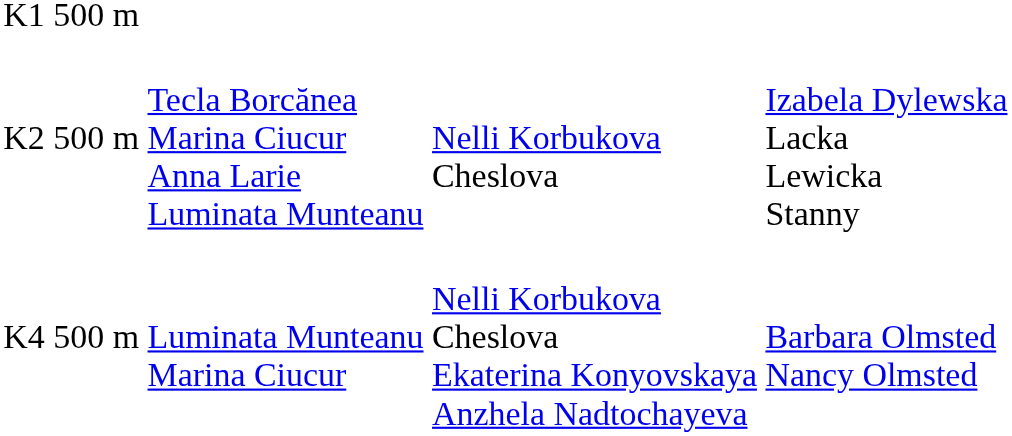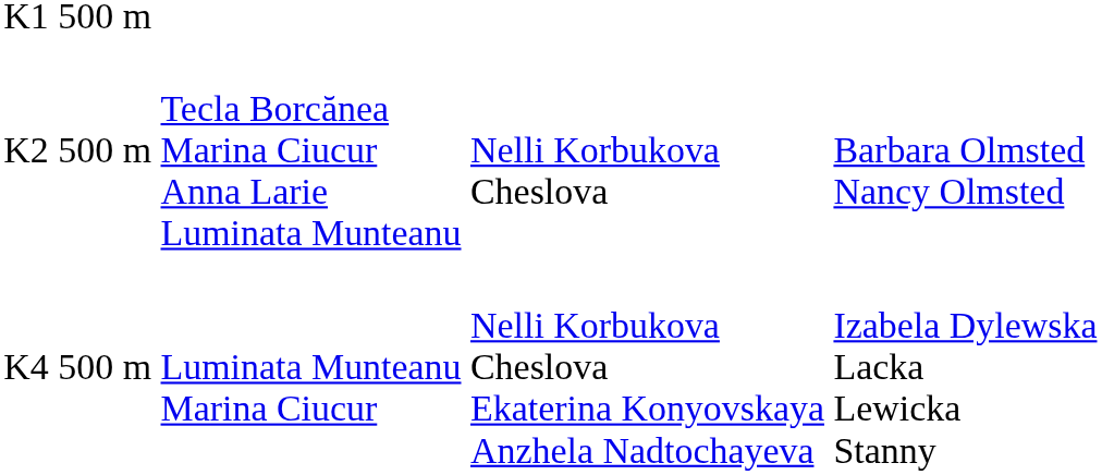 <table>
 <tr>
 <td>K1 500 m</td>
 <td></td>
 <td></td>
 <td></td>
 </tr>
 <tr>
 <td>K2 500 m</td>
 <td><br><a href='#'>Tecla Borcănea</a><br><a href='#'>Marina Ciucur</a><br><a href='#'>Anna Larie</a><br><a href='#'>Luminata Munteanu</a></td>
 <td><br><a href='#'>Nelli Korbukova</a><br>Cheslova</td>
-<td><br><a href='#'>Izabela Dylewska</a><br>Lacka<br>Lewicka<br>Stanny</td>
+<td><br><a href='#'>Barbara Olmsted</a><br><a href='#'>Nancy Olmsted</a></td>
 </tr>
 <tr>
 <td>K4 500 m</td>
 <td><br><a href='#'>Luminata Munteanu</a><br><a href='#'>Marina Ciucur</a></td>
 <td><br><a href='#'>Nelli Korbukova</a><br>Cheslova<br><a href='#'>Ekaterina Konyovskaya</a><br><a href='#'>Anzhela Nadtochayeva</a></td>
-<td><br><a href='#'>Barbara Olmsted</a><br><a href='#'>Nancy Olmsted</a></td>
+<td><br><a href='#'>Izabela Dylewska</a><br>Lacka<br>Lewicka<br>Stanny</td>
 </tr>
 </table>
